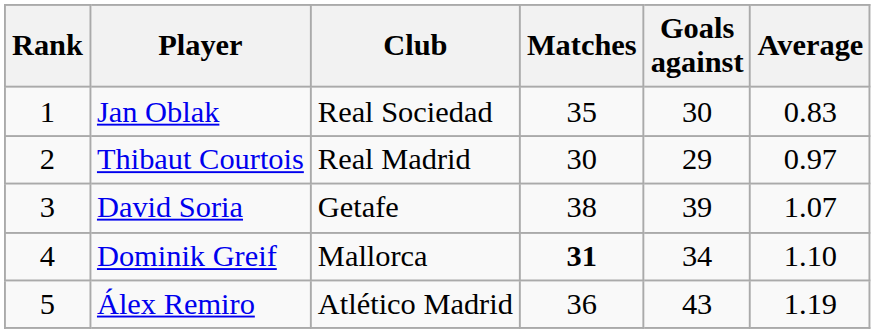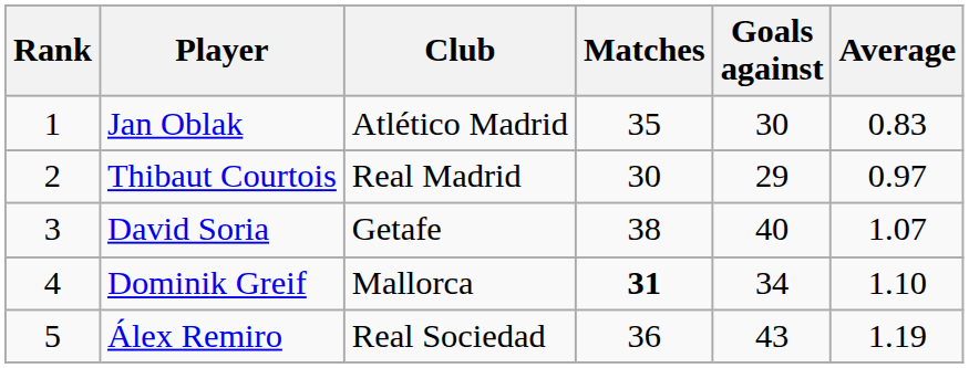 <table class="wikitable" style="text-align:center">
 <tr>
 <th>Rank</th>
 <th>Player</th>
 <th>Club</th>
 <th>Matches</th>
 <th>Goals<br>against</th>
 <th>Average</th>
 </tr>
 <tr>
 <td>1</td>
 <td align="left"> <a href='#'>Jan Oblak</a></td>
-<td align="left">Real Sociedad</td>
+<td align="left">Atlético Madrid</td>
 <td>35</td>
 <td>30</td>
 <td>0.83</td>
 </tr>
 <tr>
 <td>2</td>
 <td align="left"> <a href='#'>Thibaut Courtois</a></td>
 <td align="left">Real Madrid</td>
 <td>30</td>
 <td>29</td>
 <td>0.97</td>
 </tr>
 <tr>
 <td>3</td>
 <td align="left"> <a href='#'>David Soria</a></td>
 <td align="left">Getafe</td>
 <td>38</td>
-<td>39</td>
+<td>40</td>
 <td>1.07</td>
 </tr>
 <tr>
 <td>4</td>
 <td align="left"> <a href='#'>Dominik Greif</a></td>
 <td align="left">Mallorca</td>
 <td><strong>31</strong></td>
 <td>34</td>
 <td>1.10</td>
 </tr>
 <tr>
 <td>5</td>
 <td align="left"> <a href='#'>Álex Remiro</a></td>
-<td align="left">Atlético Madrid</td>
+<td align="left">Real Sociedad</td>
 <td>36</td>
 <td>43</td>
 <td>1.19</td>
 </tr>
 </table>
